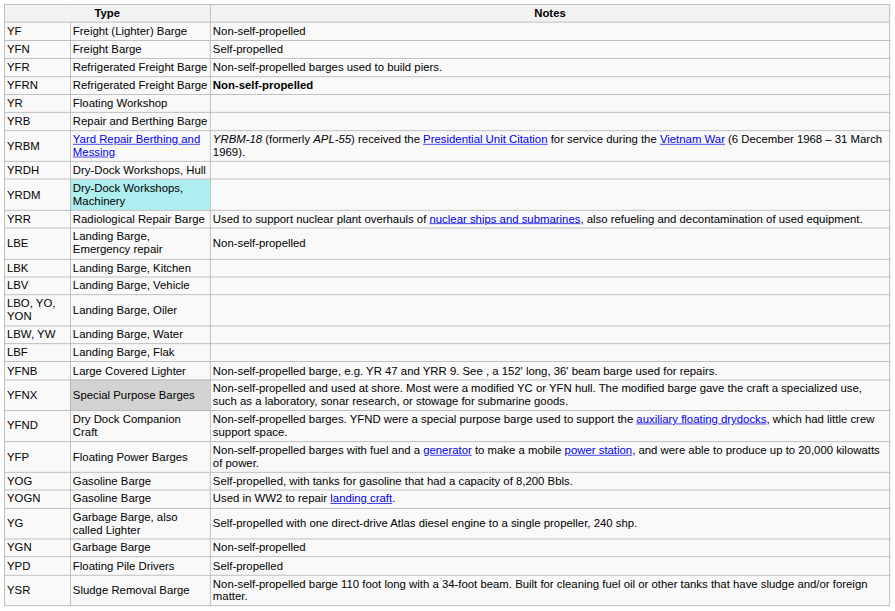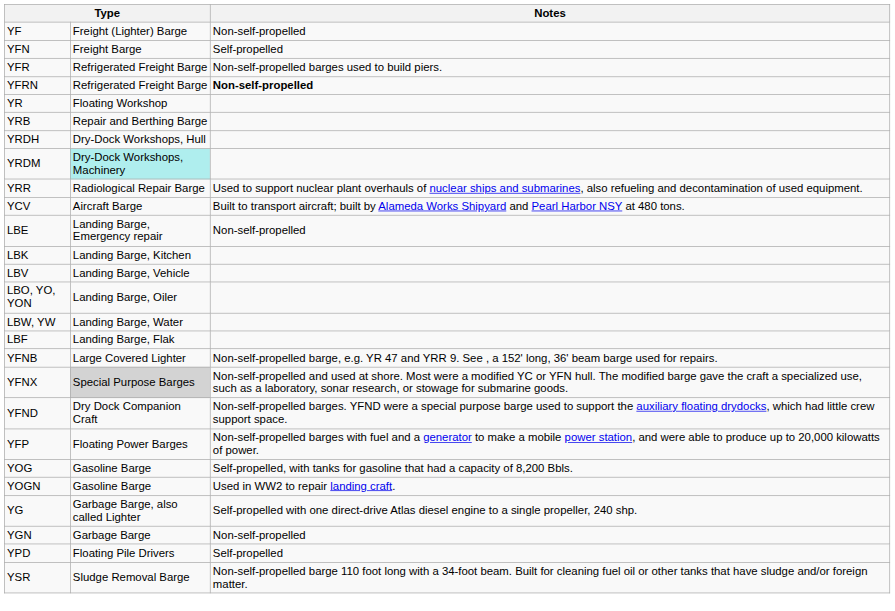 <table class="wikitable">
 <tr>
 <th colspan="2">Type</th>
 <th>Notes</th>
 </tr>
 <tr>
 <td>YF</td>
 <td>Freight (Lighter) Barge</td>
 <td>Non-self-propelled</td>
 </tr>
 <tr>
 <td>YFN</td>
 <td>Freight Barge</td>
 <td>Self-propelled</td>
 </tr>
 <tr>
 <td>YFR</td>
 <td>Refrigerated Freight Barge</td>
 <td>Non-self-propelled barges used to build piers.</td>
 </tr>
 <tr>
 <td>YFRN</td>
 <td>Refrigerated Freight Barge</td>
 <td><strong>Non-self-propelled</strong></td>
 </tr>
 <tr>
 <td>YR</td>
 <td>Floating Workshop</td>
 <td></td>
 </tr>
 <tr>
 <td>YRB</td>
 <td>Repair and Berthing Barge</td>
 <td></td>
 </tr>
 <tr>
-<td>YRBM</td>
-<td><a href='#'>Yard Repair Berthing and Messing</a></td>
-<td><em>YRBM-18</em> (formerly <em>APL-55</em>) received the <a href='#'>Presidential Unit Citation</a> for service during the <a href='#'>Vietnam War</a> (6 December 1968 – 31 March 1969).</td>
-</tr>
-<tr>
 <td>YRDH</td>
 <td>Dry-Dock Workshops, Hull</td>
 <td></td>
 </tr>
 <tr>
 <td>YRDM</td>
 <td style="background: paleturquoise;">Dry-Dock Workshops, Machinery</td>
 <td></td>
 </tr>
 <tr>
 <td>YRR</td>
 <td>Radiological Repair Barge</td>
 <td>Used to support nuclear plant overhauls of <a href='#'>nuclear ships and submarines</a>, also refueling and decontamination of used equipment.</td>
+</tr>
+<tr>
+<td>YCV</td>
+<td>Aircraft Barge</td>
+<td>Built to transport aircraft; built by <a href='#'>Alameda Works Shipyard</a> and <a href='#'>Pearl Harbor NSY</a> at 480 tons.</td>
 </tr>
 <tr>
 <td>LBE</td>
 <td>Landing Barge, Emergency repair</td>
 <td>Non-self-propelled</td>
 </tr>
 <tr>
 <td>LBK</td>
 <td>Landing Barge, Kitchen</td>
 <td></td>
 </tr>
 <tr>
 <td>LBV</td>
 <td>Landing Barge, Vehicle</td>
 <td></td>
 </tr>
 <tr>
 <td>LBO, YO, YON</td>
 <td>Landing Barge, Oiler</td>
 <td></td>
 </tr>
 <tr>
 <td>LBW, YW</td>
 <td>Landing Barge, Water</td>
 <td></td>
 </tr>
 <tr>
 <td>LBF</td>
 <td>Landing Barge, Flak</td>
 <td></td>
 </tr>
 <tr>
 <td>YFNB</td>
 <td>Large Covered Lighter</td>
 <td>Non-self-propelled barge, e.g. YR 47 and YRR 9. See , a 152' long, 36' beam barge used for repairs.</td>
 </tr>
 <tr>
 <td>YFNX</td>
 <td style="background: lightgrey;">Special Purpose Barges</td>
 <td>Non-self-propelled and used at shore. Most were a modified YC or YFN hull. The modified barge gave the craft a specialized use, such as a laboratory, sonar research, or stowage for submarine goods.</td>
 </tr>
 <tr>
 <td>YFND</td>
 <td>Dry Dock Companion Craft</td>
 <td>Non-self-propelled barges. YFND were a special purpose barge used to support the <a href='#'>auxiliary floating drydocks</a>, which had little crew support space.</td>
 </tr>
 <tr>
 <td>YFP</td>
 <td>Floating Power Barges</td>
 <td>Non-self-propelled barges with fuel and a <a href='#'>generator</a> to make a mobile <a href='#'>power station</a>, and were able to produce up to 20,000 kilowatts of power.</td>
 </tr>
 <tr>
 <td>YOG</td>
 <td>Gasoline Barge</td>
 <td>Self-propelled, with tanks for gasoline that had a capacity of 8,200 Bbls.</td>
 </tr>
 <tr>
 <td>YOGN</td>
 <td>Gasoline Barge</td>
 <td>Used in WW2 to repair <a href='#'>landing craft</a>.</td>
 </tr>
 <tr>
 <td>YG</td>
 <td>Garbage Barge, also called Lighter</td>
 <td>Self-propelled with one direct-drive Atlas diesel engine to a single propeller, 240 shp.</td>
 </tr>
 <tr>
 <td>YGN</td>
 <td>Garbage Barge</td>
 <td>Non-self-propelled</td>
 </tr>
 <tr>
 <td>YPD</td>
 <td>Floating Pile Drivers</td>
 <td>Self-propelled</td>
 </tr>
 <tr>
 <td>YSR</td>
 <td>Sludge Removal Barge</td>
 <td>Non-self-propelled barge 110 foot long with a 34-foot beam. Built for cleaning fuel oil or other tanks that have sludge and/or foreign matter.</td>
 </tr>
 </table>
